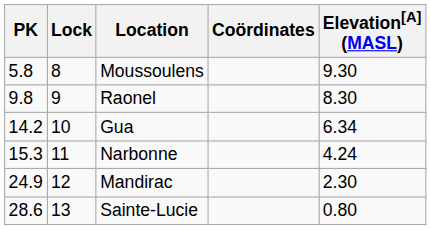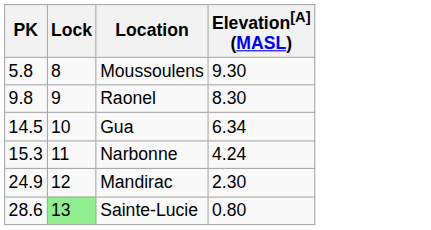 <table class=wikitable>
 <tr>
 <th>PK</th>
 <th>Lock</th>
 <th>Location</th>
-<th>Coördinates</th>
 <th>Elevation<span><sup>[A]</sup><br>(<a href='#'>MASL</a>)</span></th>
 </tr>
 <tr>
 <td>5.8</td>
 <td>8</td>
 <td>Moussoulens</td>
-<td></td>
 <td>9.30</td>
 </tr>
 <tr>
 <td>9.8</td>
 <td>9</td>
 <td>Raonel</td>
-<td></td>
 <td>8.30</td>
 </tr>
 <tr>
-<td>14.2</td>
+<td>14.5</td>
 <td>10</td>
 <td>Gua</td>
-<td></td>
 <td>6.34</td>
 </tr>
 <tr>
 <td>15.3</td>
 <td>11</td>
 <td>Narbonne</td>
-<td></td>
 <td>4.24</td>
 </tr>
 <tr>
 <td>24.9</td>
 <td>12</td>
 <td>Mandirac</td>
-<td></td>
 <td>2.30</td>
 </tr>
 <tr>
 <td>28.6</td>
-<td>13</td>
+<td style="background: lightgreen;">13</td>
 <td>Sainte-Lucie</td>
-<td></td>
 <td>0.80</td>
 </tr>
 </table>
